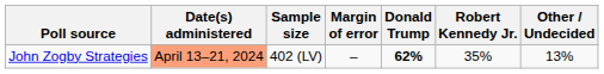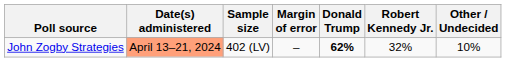 <table class="wikitable sortable mw-datatable" style="font-size:90%;text-align:center;line-height:17px">
 <tr valign=bottom>
 <th>Poll source</th>
 <th>Date(s)<br>administered</th>
 <th>Sample<br>size</th>
 <th>Margin<br>of error</th>
 <th class="unsortable">Donald<br>Trump<br></th>
 <th class="unsortable">Robert<br>Kennedy Jr.<br></th>
 <th class="unsortable">Other /<br>Undecided</th>
 </tr>
 <tr>
 <td style="text-align:left;"><a href='#'>John Zogby Strategies</a></td>
 <td data-sort-value="2024-05-01" style="background: lightsalmon;">April 13–21, 2024</td>
 <td>402 (LV)</td>
 <td>–</td>
 <td><strong>62%</strong></td>
-<td>35%</td>
-<td>13%</td>
+<td>32%</td>
+<td>10%</td>
 </tr>
 </table>
